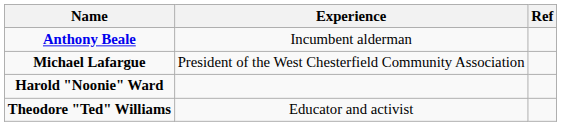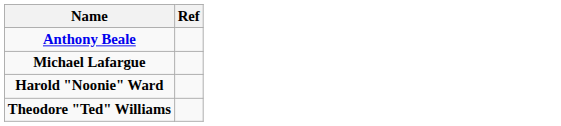 <table class="wikitable" style="text-align:center">
 <tr>
 <th>Name</th>
-<th>Experience</th>
 <th>Ref</th>
 </tr>
 <tr>
 <td><strong><a href='#'>Anthony Beale</a></strong></td>
-<td>Incumbent alderman</td>
 <td></td>
 </tr>
 <tr>
 <td><strong>Michael Lafargue</strong></td>
-<td>President of the West Chesterfield Community Association</td>
 <td></td>
 </tr>
 <tr>
 <td><strong>Harold "Noonie" Ward</strong></td>
 <td></td>
-<td></td>
 </tr>
 <tr>
 <td><strong>Theodore "Ted" Williams</strong></td>
-<td>Educator and activist</td>
 <td></td>
 </tr>
 </table>
